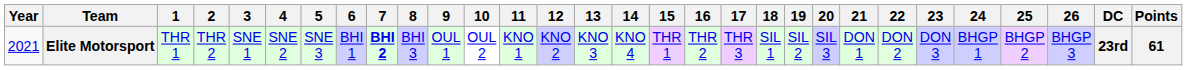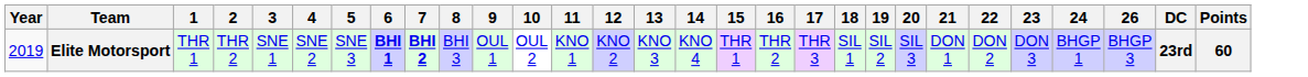 <table class="wikitable" style="text-align:center; font-size:85%">
 <tr>
 <th>Year</th>
 <th>Team</th>
 <th>1</th>
 <th>2</th>
 <th>3</th>
 <th>4</th>
 <th>5</th>
 <th>6</th>
 <th>7</th>
 <th>8</th>
 <th>9</th>
 <th>10</th>
 <th>11</th>
 <th>12</th>
 <th>13</th>
 <th>14</th>
 <th>15</th>
 <th>16</th>
 <th>17</th>
 <th>18</th>
 <th>19</th>
 <th>20</th>
 <th>21</th>
 <th>22</th>
 <th>23</th>
 <th>24</th>
-<th>25</th>
 <th>26</th>
 <th>DC</th>
 <th>Points</th>
 </tr>
 <tr>
-<td><a href='#'>2021</a></td>
+<td><a href='#'>2019</a></td>
 <th nowrap>Elite Motorsport</th>
 <td style="background:#DFFFDF;"><a href='#'>THR<br>1</a><br></td>
 <td style="background:#DFFFDF;"><a href='#'>THR<br>2</a><br></td>
 <td style="background:#DFFFDF;"><a href='#'>SNE<br>1</a><br></td>
 <td style="background:#DFFFDF;"><a href='#'>SNE<br>2</a><br></td>
 <td style="background:#DFFFDF;"><a href='#'>SNE<br>3</a><br></td>
-<td style="background:#CFCFFF;"><a href='#'>BHI<br>1</a><br></td>
+<td style="background:#CFCFFF;"><strong><a href='#'>BHI<br>1</a><br></strong></td>
 <td style="background:#DFFFDF;"><strong><a href='#'>BHI<br>2</a><br></strong></td>
 <td style="background:#CFCFFF;"><a href='#'>BHI<br>3</a><br></td>
 <td style="background:#DFFFDF;"><a href='#'>OUL<br>1</a><br></td>
 <td style="background:#FFFFFF;"><a href='#'>OUL<br>2</a><br></td>
 <td style="background:#DFFFDF;"><a href='#'>KNO<br>1</a><br></td>
 <td style="background:#CFCFFF;"><a href='#'>KNO<br>2</a><br></td>
 <td style="background:#DFFFDF;"><a href='#'>KNO<br>3</a><br></td>
 <td style="background:#DFFFDF;"><a href='#'>KNO<br>4</a><br></td>
 <td style="background:#EFCFFF;"><a href='#'>THR<br>1</a><br></td>
 <td style="background:#DFFFDF;"><a href='#'>THR<br>2</a><br></td>
 <td style="background:#EFCFFF;"><a href='#'>THR<br>3</a><br></td>
 <td style="background:#DFFFDF;"><a href='#'>SIL<br>1</a><br></td>
 <td style="background:#DFFFDF;"><a href='#'>SIL<br>2</a><br></td>
 <td style="background:#CFCFFF;"><a href='#'>SIL<br>3</a><br></td>
 <td style="background:#DFFFDF;"><a href='#'>DON<br>1</a><br></td>
 <td style="background:#DFFFDF;"><a href='#'>DON<br>2</a><br></td>
 <td style="background:#CFCFFF;"><a href='#'>DON<br>3</a><br></td>
 <td style="background:#CFCFFF;"><a href='#'>BHGP<br>1</a><br></td>
-<td style="background:#EFCFFF;"><a href='#'>BHGP<br>2</a><br></td>
 <td style="background:#CFCFFF;"><a href='#'>BHGP<br>3</a><br></td>
 <th>23rd</th>
-<th>61</th>
+<th>60</th>
 </tr>
 </table>
